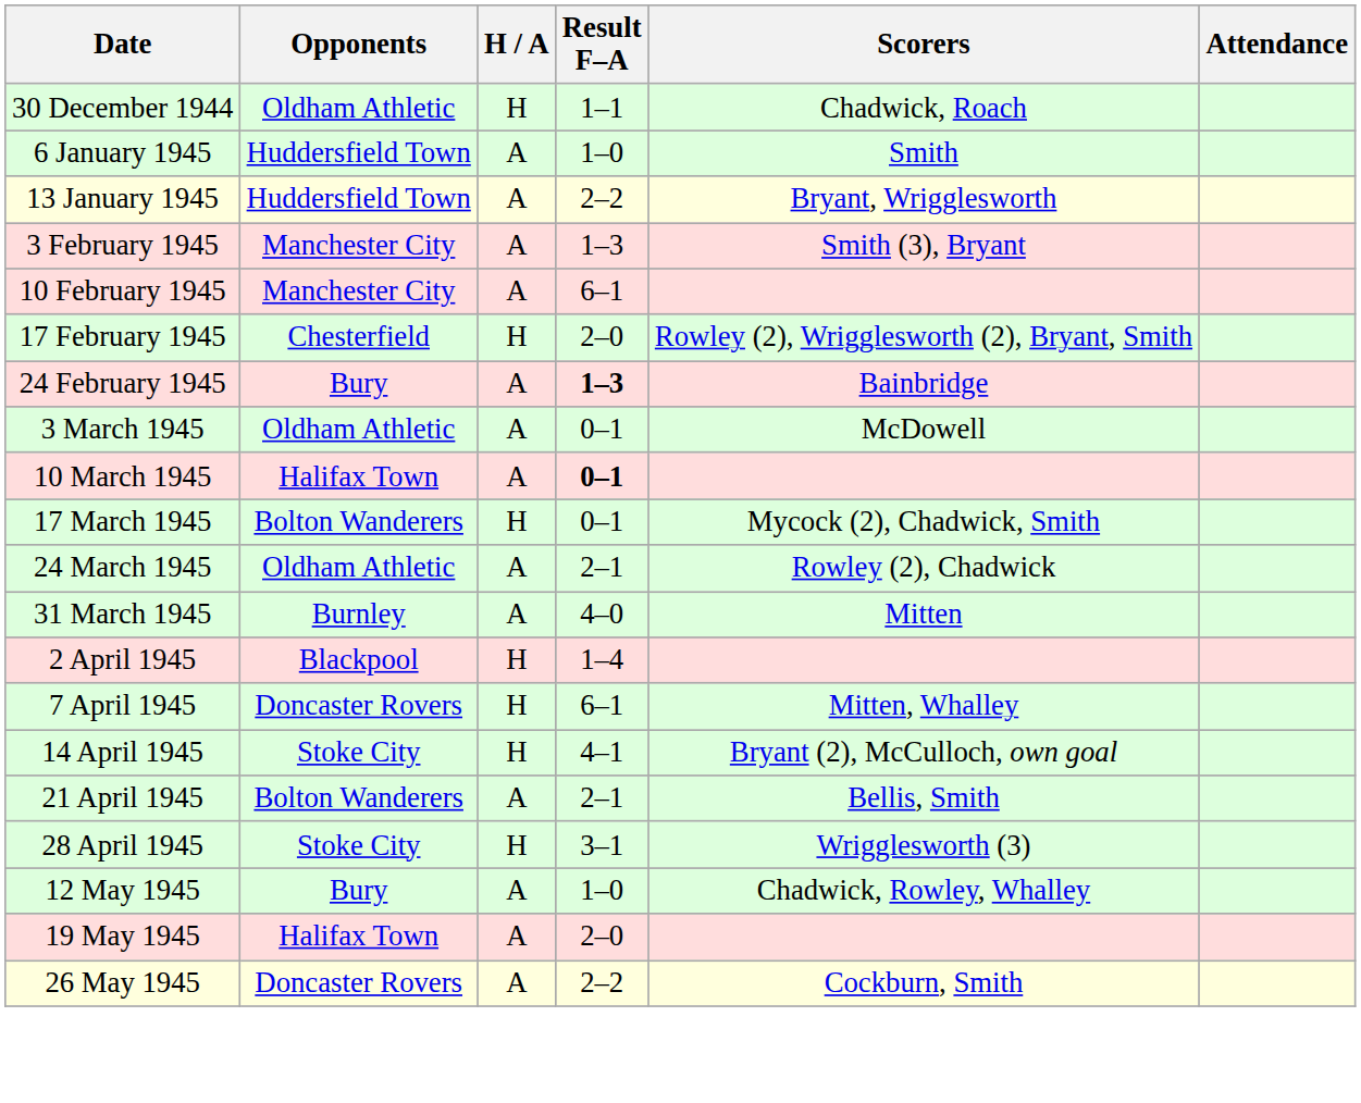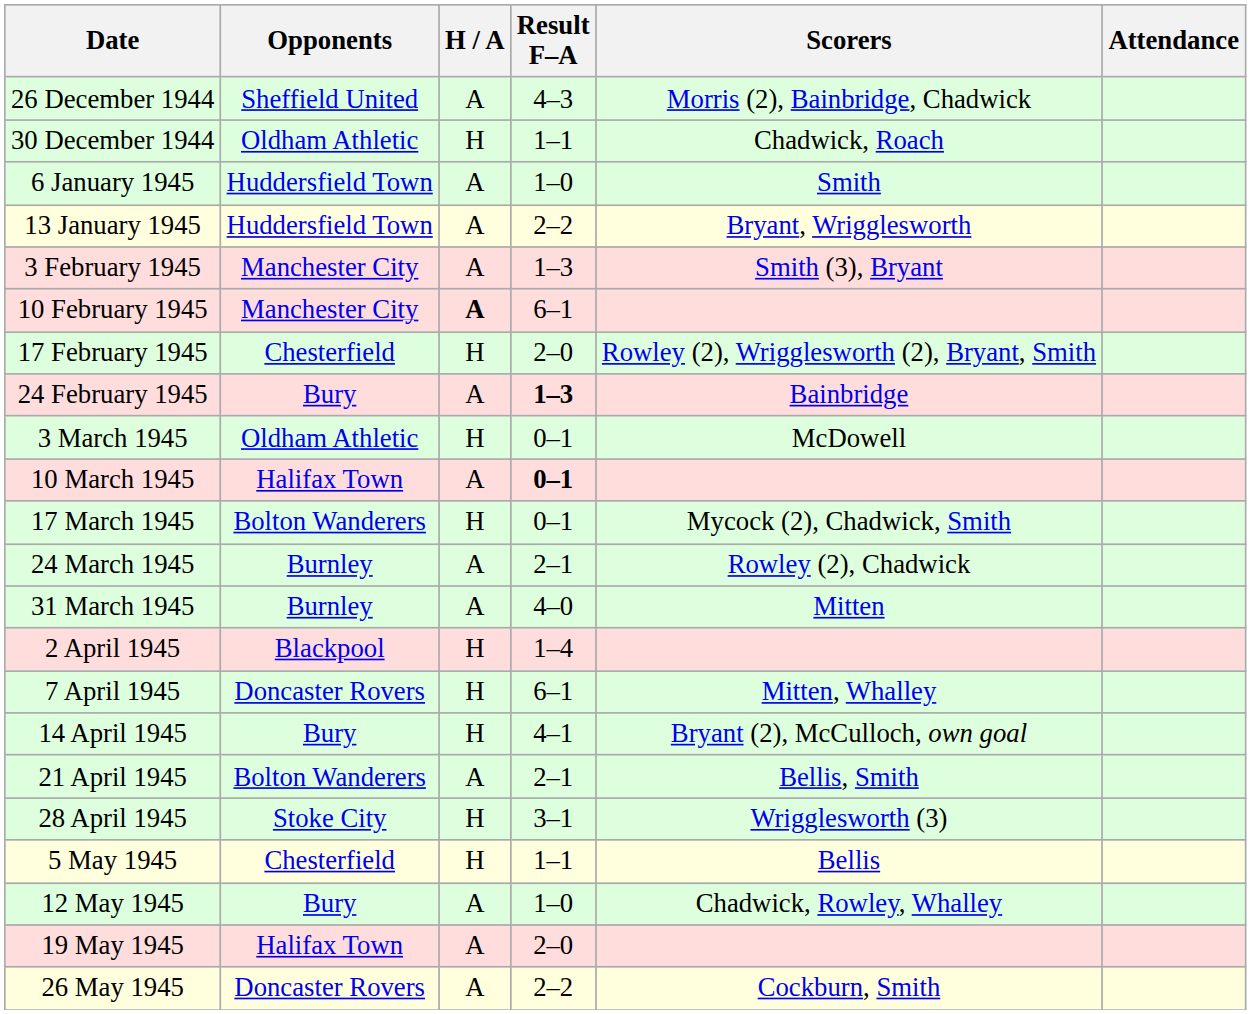 <table class="wikitable" style="text-align:center">
 <tr>
 <th>Date</th>
 <th>Opponents</th>
 <th>H / A</th>
 <th>Result<br>F–A</th>
 <th>Scorers</th>
 <th>Attendance</th>
+</tr>
+<tr bgcolor="#ddffdd">
+<td>26 December 1944</td>
+<td><a href='#'>Sheffield United</a></td>
+<td>A</td>
+<td>4–3</td>
+<td><a href='#'>Morris</a> (2), <a href='#'>Bainbridge</a>, Chadwick</td>
+<td></td>
 </tr>
 <tr bgcolor="#ddffdd">
 <td>30 December 1944</td>
 <td><a href='#'>Oldham Athletic</a></td>
 <td>H</td>
 <td>1–1</td>
 <td>Chadwick, <a href='#'>Roach</a></td>
 <td></td>
 </tr>
 <tr bgcolor="#ddffdd">
 <td>6 January 1945</td>
 <td><a href='#'>Huddersfield Town</a></td>
 <td>A</td>
 <td>1–0</td>
 <td><a href='#'>Smith</a></td>
 <td></td>
 </tr>
 <tr bgcolor="#ffffdd">
 <td>13 January 1945</td>
 <td><a href='#'>Huddersfield Town</a></td>
 <td>A</td>
 <td>2–2</td>
 <td><a href='#'>Bryant</a>, <a href='#'>Wrigglesworth</a></td>
 <td></td>
 </tr>
 <tr bgcolor="#ffdddd">
 <td>3 February 1945</td>
 <td><a href='#'>Manchester City</a></td>
 <td>A</td>
 <td>1–3</td>
 <td><a href='#'>Smith</a> (3), <a href='#'>Bryant</a></td>
 <td></td>
 </tr>
 <tr bgcolor="#ffdddd">
 <td>10 February 1945</td>
 <td><a href='#'>Manchester City</a></td>
-<td>A</td>
+<td><strong>A</strong></td>
 <td>6–1</td>
 <td></td>
 <td></td>
 </tr>
 <tr bgcolor="#ddffdd">
 <td>17 February 1945</td>
 <td><a href='#'>Chesterfield</a></td>
 <td>H</td>
 <td>2–0</td>
 <td><a href='#'>Rowley</a> (2), <a href='#'>Wrigglesworth</a> (2), <a href='#'>Bryant</a>, <a href='#'>Smith</a></td>
 <td></td>
 </tr>
 <tr bgcolor="#ffdddd">
 <td>24 February 1945</td>
 <td><a href='#'>Bury</a></td>
 <td>A</td>
 <td><strong>1–3</strong></td>
 <td><a href='#'>Bainbridge</a></td>
 <td></td>
 </tr>
 <tr bgcolor="#ddffdd">
 <td>3 March 1945</td>
 <td><a href='#'>Oldham Athletic</a></td>
-<td>A</td>
+<td>H</td>
 <td>0–1</td>
 <td>McDowell</td>
 <td></td>
 </tr>
 <tr bgcolor="#ffdddd">
 <td>10 March 1945</td>
 <td><a href='#'>Halifax Town</a></td>
 <td>A</td>
 <td><strong>0–1</strong></td>
 <td></td>
 <td></td>
 </tr>
 <tr bgcolor="#ddffdd">
 <td>17 March 1945</td>
 <td><a href='#'>Bolton Wanderers</a></td>
 <td>H</td>
 <td>0–1</td>
 <td>Mycock (2), Chadwick, <a href='#'>Smith</a></td>
 <td></td>
 </tr>
 <tr bgcolor="#ddffdd">
 <td>24 March 1945</td>
-<td><a href='#'>Oldham Athletic</a></td>
+<td><a href='#'>Burnley</a></td>
 <td>A</td>
 <td>2–1</td>
 <td><a href='#'>Rowley</a> (2), Chadwick</td>
 <td></td>
 </tr>
 <tr bgcolor="#ddffdd">
 <td>31 March 1945</td>
 <td><a href='#'>Burnley</a></td>
 <td>A</td>
 <td>4–0</td>
 <td><a href='#'>Mitten</a></td>
 <td></td>
 </tr>
 <tr bgcolor="#ffdddd">
 <td>2 April 1945</td>
 <td><a href='#'>Blackpool</a></td>
 <td>H</td>
 <td>1–4</td>
 <td></td>
 <td></td>
 </tr>
 <tr bgcolor="#ddffdd">
 <td>7 April 1945</td>
 <td><a href='#'>Doncaster Rovers</a></td>
 <td>H</td>
 <td>6–1</td>
 <td><a href='#'>Mitten</a>, <a href='#'>Whalley</a></td>
 <td></td>
 </tr>
 <tr bgcolor="#ddffdd">
 <td>14 April 1945</td>
-<td><a href='#'>Stoke City</a></td>
+<td><a href='#'>Bury</a></td>
 <td>H</td>
 <td>4–1</td>
 <td><a href='#'>Bryant</a> (2), McCulloch, <em>own goal</em></td>
 <td></td>
 </tr>
 <tr bgcolor="#ddffdd">
 <td>21 April 1945</td>
 <td><a href='#'>Bolton Wanderers</a></td>
 <td>A</td>
 <td>2–1</td>
 <td><a href='#'>Bellis</a>, <a href='#'>Smith</a></td>
 <td></td>
 </tr>
 <tr bgcolor="#ddffdd">
 <td>28 April 1945</td>
 <td><a href='#'>Stoke City</a></td>
 <td>H</td>
 <td>3–1</td>
 <td><a href='#'>Wrigglesworth</a> (3)</td>
+<td></td>
+</tr>
+<tr bgcolor="#ffffdd">
+<td>5 May 1945</td>
+<td><a href='#'>Chesterfield</a></td>
+<td>H</td>
+<td>1–1</td>
+<td><a href='#'>Bellis</a></td>
 <td></td>
 </tr>
 <tr bgcolor="#ddffdd">
 <td>12 May 1945</td>
 <td><a href='#'>Bury</a></td>
 <td>A</td>
 <td>1–0</td>
 <td>Chadwick, <a href='#'>Rowley</a>, <a href='#'>Whalley</a></td>
 <td></td>
 </tr>
 <tr bgcolor="#ffdddd">
 <td>19 May 1945</td>
 <td><a href='#'>Halifax Town</a></td>
 <td>A</td>
 <td>2–0</td>
 <td></td>
 <td></td>
 </tr>
 <tr bgcolor="#ffffdd">
 <td>26 May 1945</td>
 <td><a href='#'>Doncaster Rovers</a></td>
 <td>A</td>
 <td>2–2</td>
 <td><a href='#'>Cockburn</a>, <a href='#'>Smith</a></td>
 <td></td>
 </tr>
 </table>
